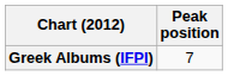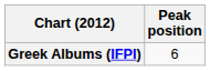 <table class="wikitable sortable plainrowheaders" style="text-align:center">
 <tr>
 <th scope="col">Chart (2012)</th>
 <th scope="col">Peak<br>position</th>
 </tr>
 <tr>
 <th scope="row">Greek Albums (<a href='#'>IFPI</a>)</th>
-<td>7</td>
+<td>6</td>
 </tr>
 </table>
